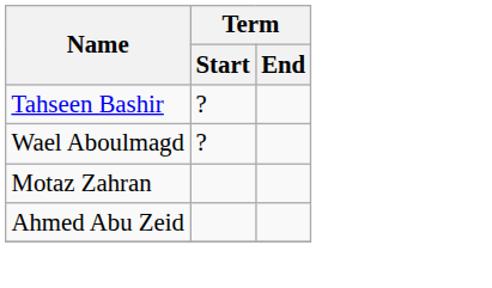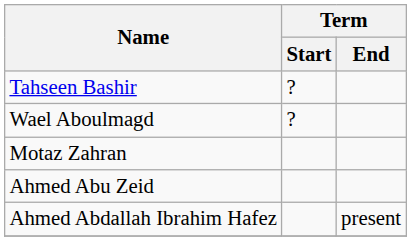 <table class="wikitable" border="1">
 <tr>
 <th rowspan=2>Name</th>
 <th colspan=2>Term</th>
 </tr>
 <tr>
 <th>Start</th>
 <th>End</th>
 </tr>
 <tr>
 <td><a href='#'>Tahseen Bashir</a></td>
 <td>?</td>
 <td></td>
 </tr>
 <tr>
 <td>Wael Aboulmagd</td>
 <td>?</td>
 <td></td>
 </tr>
 <tr>
 <td>Motaz Zahran</td>
 <td></td>
 <td></td>
 </tr>
 <tr>
 <td>Ahmed Abu Zeid</td>
 <td></td>
 <td></td>
 </tr>
 <tr>
+<td>Ahmed Abdallah Ibrahim Hafez</td>
+<td></td>
+<td>present</td>
+</tr>
+<tr>
 </tr>
 </table>
